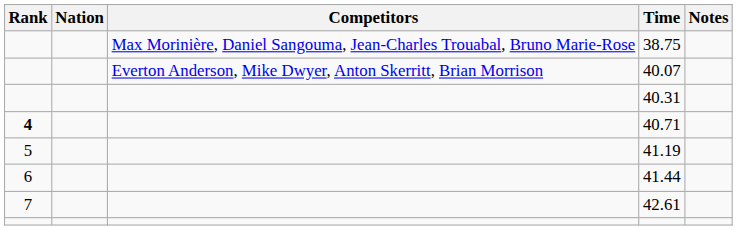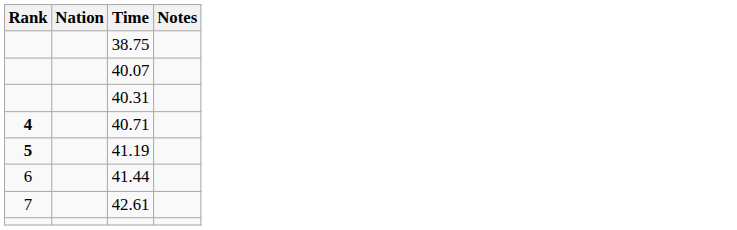 <table class="wikitable sortable" style="text-align:center">
 <tr>
 <th>Rank</th>
 <th>Nation</th>
-<th>Competitors</th>
 <th>Time</th>
 <th>Notes</th>
 </tr>
 <tr>
 <td></td>
 <td align=left></td>
-<td align=left><a href='#'>Max Morinière</a>, <a href='#'>Daniel Sangouma</a>, <a href='#'>Jean-Charles Trouabal</a>, <a href='#'>Bruno Marie-Rose</a></td>
 <td>38.75</td>
 <td></td>
 </tr>
 <tr>
 <td></td>
 <td align=left></td>
-<td align=left><a href='#'>Everton Anderson</a>, <a href='#'>Mike Dwyer</a>, <a href='#'>Anton Skerritt</a>, <a href='#'>Brian Morrison</a></td>
 <td>40.07</td>
 <td></td>
 </tr>
 <tr>
 <td></td>
-<td align=left></td>
 <td align=left></td>
 <td>40.31</td>
 <td></td>
 </tr>
 <tr>
 <td><strong>4</strong></td>
 <td align=left></td>
-<td align=left></td>
 <td>40.71</td>
 <td></td>
 </tr>
 <tr>
-<td>5</td>
-<td align=left></td>
+<td><strong>5</strong></td>
 <td align=left></td>
 <td>41.19</td>
 <td></td>
 </tr>
 <tr>
 <td>6</td>
 <td align=left></td>
-<td align=left></td>
 <td>41.44</td>
 <td></td>
 </tr>
 <tr>
 <td>7</td>
-<td align=left></td>
 <td align=left></td>
 <td>42.61</td>
 <td></td>
 </tr>
 <tr>
 <td></td>
 <td align=left></td>
-<td align=left></td>
 <td></td>
 <td></td>
 </tr>
 </table>
